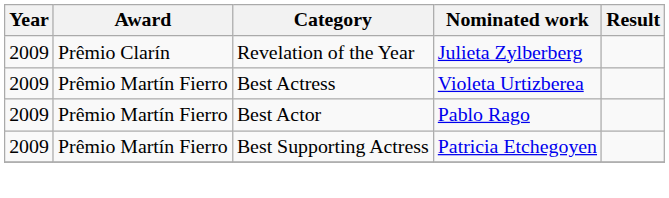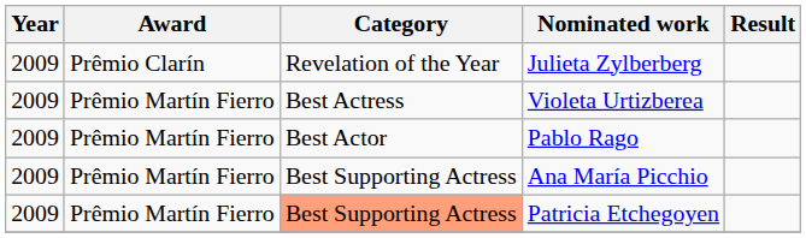 <table class="wikitable">
 <tr>
 <th>Year</th>
 <th>Award</th>
 <th>Category</th>
 <th>Nominated work</th>
 <th>Result</th>
 </tr>
 <tr>
 <td>2009</td>
 <td>Prêmio Clarín</td>
 <td>Revelation of the Year</td>
 <td><a href='#'>Julieta Zylberberg</a></td>
 <td></td>
 </tr>
 <tr>
 <td>2009</td>
 <td>Prêmio Martín Fierro</td>
 <td>Best Actress</td>
 <td><a href='#'>Violeta Urtizberea</a></td>
 <td></td>
 </tr>
 <tr>
 <td>2009</td>
 <td>Prêmio Martín Fierro</td>
 <td>Best Actor</td>
 <td><a href='#'>Pablo Rago</a></td>
 <td></td>
 </tr>
 <tr>
 <td>2009</td>
 <td>Prêmio Martín Fierro</td>
 <td>Best Supporting Actress</td>
+<td><a href='#'>Ana María Picchio</a></td>
+<td></td>
+</tr>
+<tr>
+<td>2009</td>
+<td>Prêmio Martín Fierro</td>
+<td style="background: lightsalmon;">Best Supporting Actress</td>
 <td><a href='#'>Patricia Etchegoyen</a></td>
 <td></td>
 </tr>
 <tr>
 </tr>
 </table>
